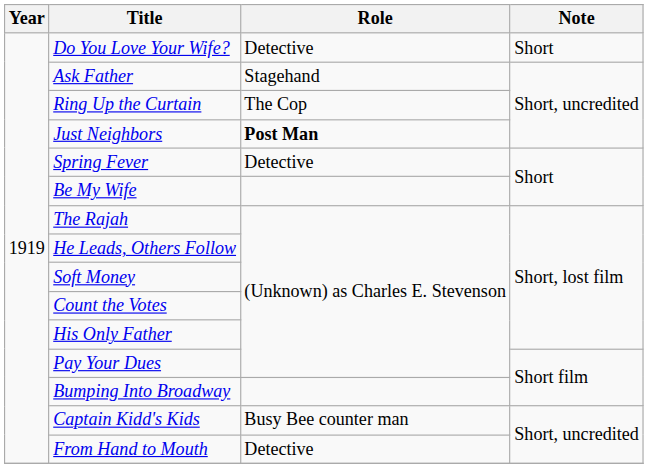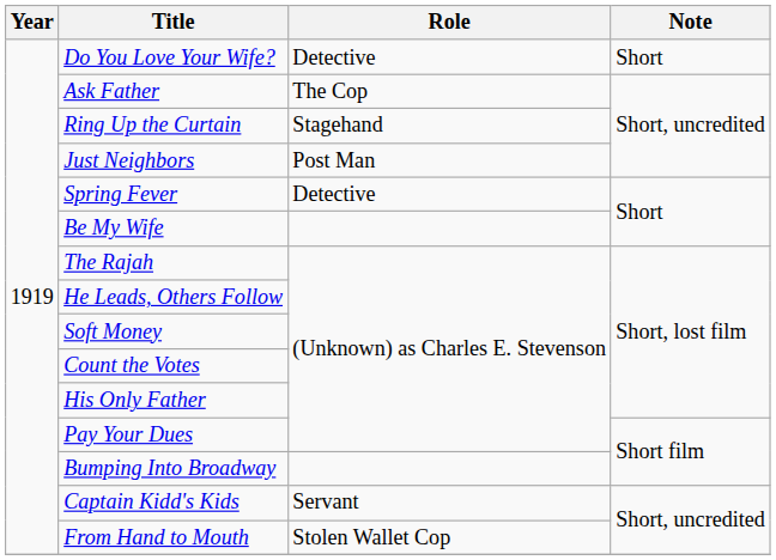 <table class="wikitable sortable">
 <tr>
 <th>Year</th>
 <th>Title</th>
 <th>Role</th>
 <th>Note</th>
 </tr>
 <tr>
 <td rowspan="15">1919</td>
 <td><em><a href='#'>Do You Love Your Wife?</a></em></td>
 <td>Detective</td>
 <td>Short</td>
 </tr>
 <tr>
 <td><em><a href='#'>Ask Father</a></em></td>
-<td>Stagehand</td>
+<td>The Cop</td>
 <td rowspan="3">Short, uncredited</td>
 </tr>
 <tr>
 <td><em><a href='#'>Ring Up the Curtain</a></em></td>
-<td>The Cop</td>
+<td>Stagehand</td>
 </tr>
 <tr>
 <td><em><a href='#'>Just Neighbors</a></em></td>
-<td><strong>Post Man</strong></td>
+<td>Post Man</td>
 </tr>
 <tr>
 <td><em><a href='#'>Spring Fever</a></em></td>
 <td>Detective</td>
 <td rowspan="2">Short</td>
 </tr>
 <tr>
 <td><em><a href='#'>Be My Wife</a></em></td>
 <td></td>
 </tr>
 <tr>
 <td><em><a href='#'>The Rajah</a></em></td>
 <td rowspan="6">(Unknown) as Charles E. Stevenson</td>
 <td rowspan="5">Short, lost film</td>
 </tr>
 <tr>
 <td><em><a href='#'>He Leads, Others Follow</a> </em></td>
 </tr>
 <tr>
 <td><em><a href='#'>Soft Money</a></em></td>
 </tr>
 <tr>
 <td><em><a href='#'>Count the Votes</a></em></td>
 </tr>
 <tr>
 <td><em><a href='#'>His Only Father</a></em></td>
 </tr>
 <tr>
 <td><em><a href='#'>Pay Your Dues</a></em></td>
 <td rowspan="2">Short film</td>
 </tr>
 <tr>
 <td><em><a href='#'>Bumping Into Broadway</a></em></td>
 <td></td>
 </tr>
 <tr>
 <td><em><a href='#'>Captain Kidd's Kids</a></em></td>
-<td>Busy Bee counter man</td>
+<td>Servant</td>
 <td Rowspan="2">Short, uncredited</td>
 </tr>
 <tr>
 <td><em><a href='#'>From Hand to Mouth</a></em></td>
-<td>Detective</td>
+<td>Stolen Wallet Cop</td>
 </tr>
 <tr>
 </tr>
 </table>
